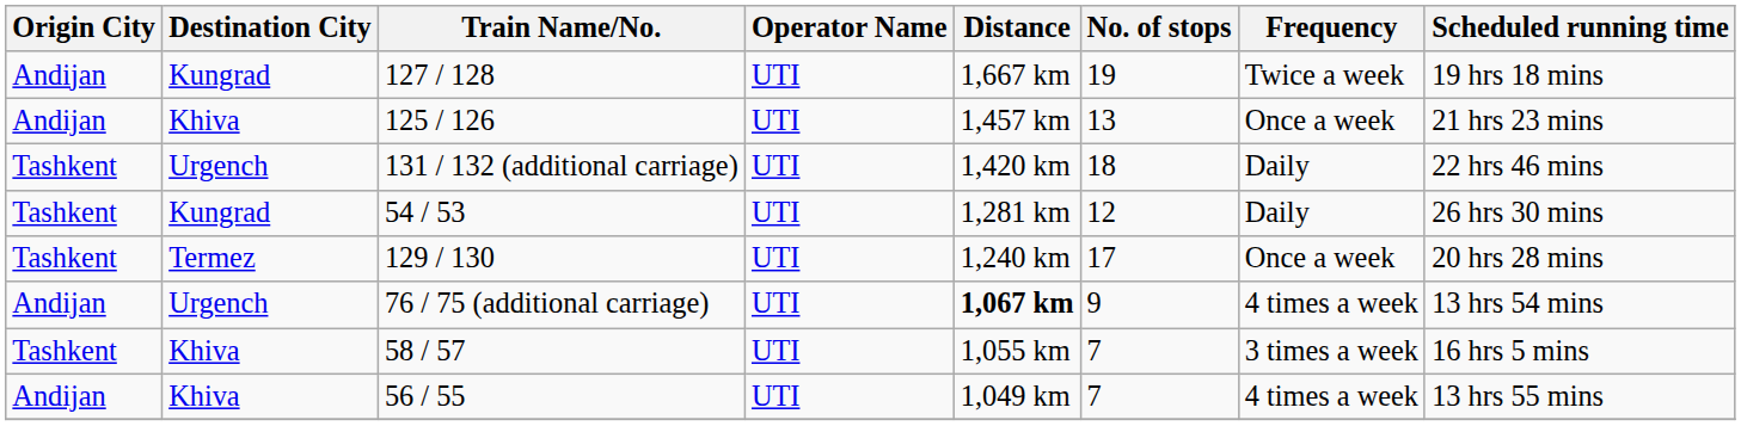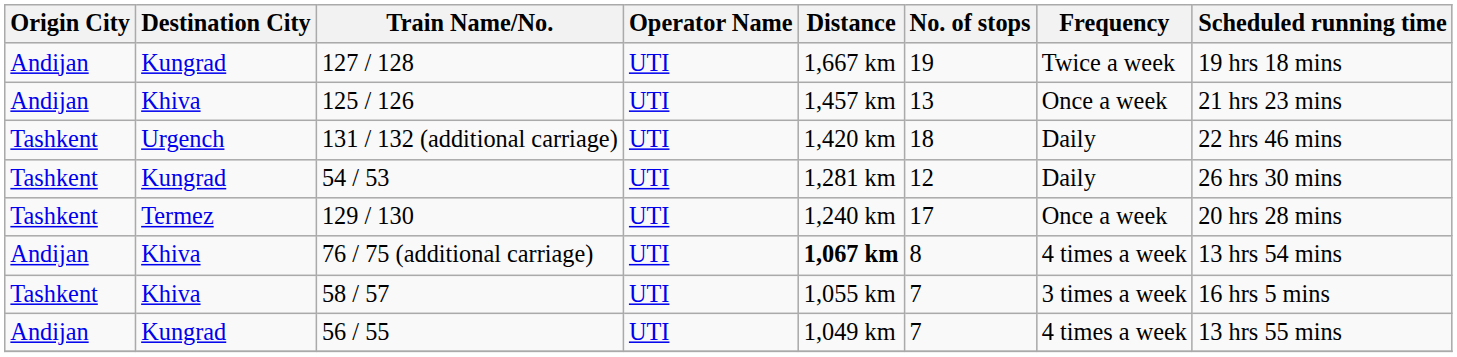 <table class="wikitable sortable">
 <tr>
 <th>Origin City</th>
 <th>Destination City</th>
 <th>Train Name/No.</th>
 <th>Operator Name</th>
 <th>Distance</th>
 <th>No. of stops</th>
 <th>Frequency</th>
 <th data-sort-type="number">Scheduled running time</th>
 </tr>
 <tr>
 <td><a href='#'>Andijan</a></td>
 <td><a href='#'>Kungrad</a></td>
 <td>127 / 128</td>
 <td><a href='#'>UTI</a></td>
 <td>1,667 km</td>
 <td>19</td>
 <td>Twice a week</td>
 <td>19 hrs 18 mins</td>
 </tr>
 <tr>
 <td><a href='#'>Andijan</a></td>
 <td><a href='#'>Khiva</a></td>
 <td>125 / 126</td>
 <td><a href='#'>UTI</a></td>
 <td>1,457 km</td>
 <td>13</td>
 <td>Once a week</td>
 <td>21 hrs 23 mins</td>
 </tr>
 <tr>
 <td><a href='#'>Tashkent</a></td>
 <td><a href='#'>Urgench</a></td>
 <td>131 / 132 (additional carriage)</td>
 <td><a href='#'>UTI</a></td>
 <td>1,420 km</td>
 <td>18</td>
 <td>Daily</td>
 <td>22 hrs 46 mins</td>
 </tr>
 <tr>
 <td><a href='#'>Tashkent</a></td>
 <td><a href='#'>Kungrad</a></td>
 <td>54 / 53</td>
 <td><a href='#'>UTI</a></td>
 <td>1,281 km</td>
 <td>12</td>
 <td>Daily</td>
 <td>26 hrs 30 mins</td>
 </tr>
 <tr>
 <td><a href='#'>Tashkent</a></td>
 <td><a href='#'>Termez</a></td>
 <td>129 / 130</td>
 <td><a href='#'>UTI</a></td>
 <td>1,240 km</td>
 <td>17</td>
 <td>Once a week</td>
 <td>20 hrs 28 mins</td>
 </tr>
 <tr>
 <td><a href='#'>Andijan</a></td>
-<td><a href='#'>Urgench</a></td>
+<td><a href='#'>Khiva</a></td>
 <td>76 / 75 (additional carriage)</td>
 <td><a href='#'>UTI</a></td>
 <td><strong>1,067 km</strong></td>
-<td>9</td>
+<td>8</td>
 <td>4 times a week</td>
 <td>13 hrs 54 mins</td>
 </tr>
 <tr>
 <td><a href='#'>Tashkent</a></td>
 <td><a href='#'>Khiva</a></td>
 <td>58 / 57</td>
 <td><a href='#'>UTI</a></td>
 <td>1,055 km</td>
 <td>7</td>
 <td>3 times a week</td>
 <td>16 hrs 5 mins</td>
 </tr>
 <tr>
 <td><a href='#'>Andijan</a></td>
-<td><a href='#'>Khiva</a></td>
+<td><a href='#'>Kungrad</a></td>
 <td>56 / 55</td>
 <td><a href='#'>UTI</a></td>
 <td>1,049 km</td>
 <td>7</td>
 <td>4 times a week</td>
 <td>13 hrs 55 mins</td>
 </tr>
 <tr>
 </tr>
 </table>
